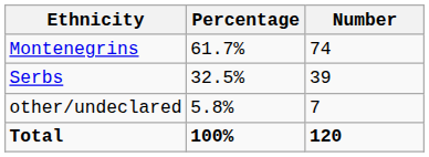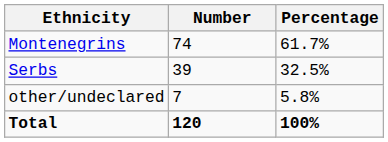 <table class="wikitable">
 <tr>
 <th width="100px">Ethnicity</th>
+<th width="80px">Number</th>
 <th width="80px">Percentage</th>
-<th width="80px">Number</th>
 </tr>
 <tr>
 <td><a href='#'>Montenegrins</a></td>
+<td>74</td>
 <td>61.7%</td>
-<td>74</td>
 </tr>
 <tr>
 <td><a href='#'>Serbs</a></td>
+<td>39</td>
 <td>32.5%</td>
-<td>39</td>
 </tr>
 <tr>
 <td>other/undeclared</td>
+<td>7</td>
 <td>5.8%</td>
-<td>7</td>
 </tr>
 <tr>
 <td><strong>Total</strong></td>
+<td><strong>120</strong></td>
 <td><strong>100%</strong></td>
-<td><strong>120</strong></td>
 </tr>
 </table>
